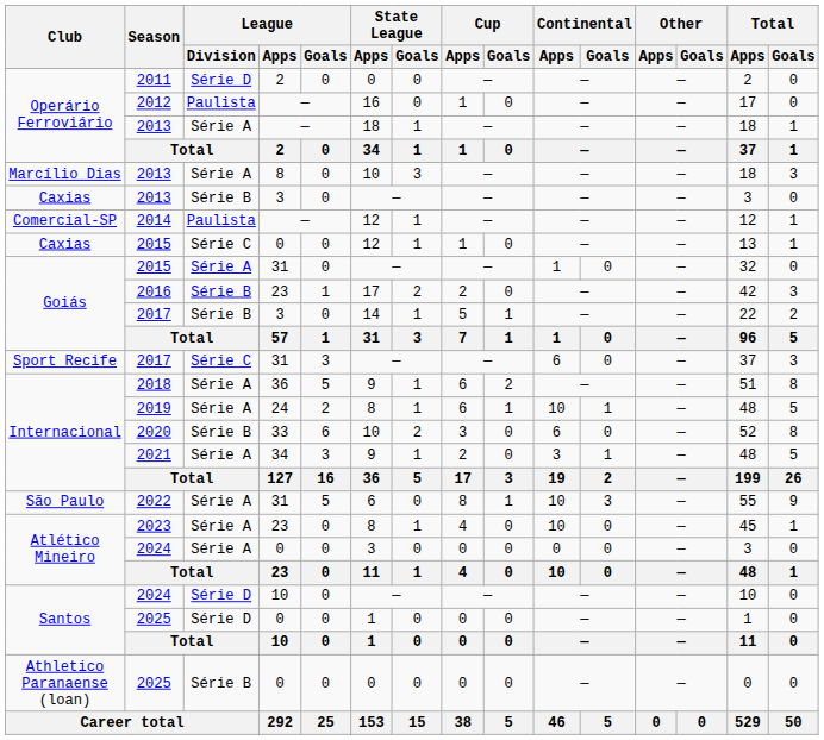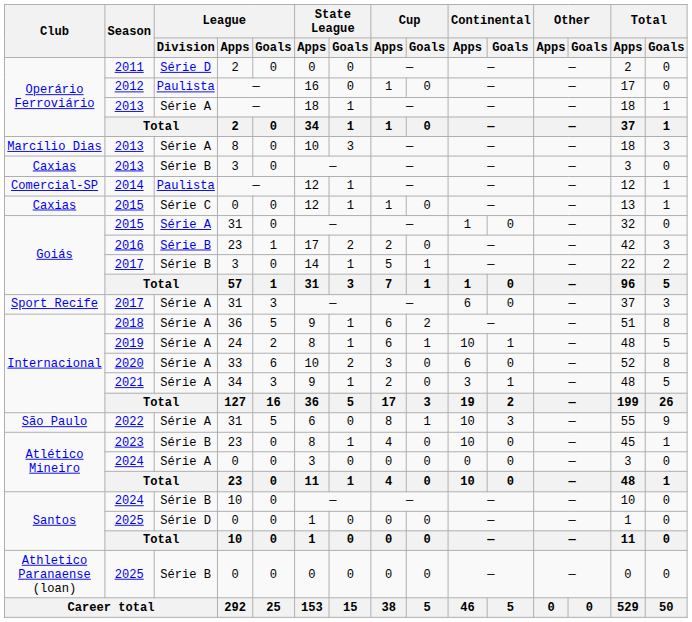 <table class="wikitable" style="text-align: center;">
 <tr>
 <th rowspan="2">Club</th>
 <th rowspan="2">Season</th>
 <th colspan="3">League</th>
 <th colspan="2">State League</th>
 <th colspan="2">Cup</th>
 <th colspan="2">Continental</th>
 <th colspan="2">Other</th>
 <th colspan="2">Total</th>
 </tr>
 <tr>
 <th>Division</th>
 <th>Apps</th>
 <th>Goals</th>
 <th>Apps</th>
 <th>Goals</th>
 <th>Apps</th>
 <th>Goals</th>
 <th>Apps</th>
 <th>Goals</th>
 <th>Apps</th>
 <th>Goals</th>
 <th>Apps</th>
 <th>Goals</th>
 </tr>
 <tr>
 <td rowspan="4"><a href='#'>Operário Ferroviário</a></td>
 <td><a href='#'>2011</a></td>
 <td><a href='#'>Série D</a></td>
 <td>2</td>
 <td>0</td>
 <td>0</td>
 <td>0</td>
 <td colspan="2">—</td>
 <td colspan="2">—</td>
 <td colspan="2">—</td>
 <td>2</td>
 <td>0</td>
 </tr>
 <tr>
 <td><a href='#'>2012</a></td>
 <td><a href='#'>Paulista</a></td>
 <td colspan="2">—</td>
 <td>16</td>
 <td>0</td>
 <td>1</td>
 <td>0</td>
 <td colspan="2">—</td>
 <td colspan="2">—</td>
 <td>17</td>
 <td>0</td>
 </tr>
 <tr>
 <td><a href='#'>2013</a></td>
 <td>Série A</td>
 <td colspan="2">—</td>
 <td>18</td>
 <td>1</td>
 <td colspan="2">—</td>
 <td colspan="2">—</td>
 <td colspan="2">—</td>
 <td>18</td>
 <td>1</td>
 </tr>
 <tr>
 <th colspan="2">Total</th>
 <th>2</th>
 <th>0</th>
 <th>34</th>
 <th>1</th>
 <th>1</th>
 <th>0</th>
 <th colspan="2">—</th>
 <th colspan="2">—</th>
 <th>37</th>
 <th>1</th>
 </tr>
 <tr>
 <td><a href='#'>Marcílio Dias</a></td>
 <td><a href='#'>2013</a></td>
 <td>Série A</td>
 <td>8</td>
 <td>0</td>
 <td>10</td>
 <td>3</td>
 <td colspan="2">—</td>
 <td colspan="2">—</td>
 <td colspan="2">—</td>
 <td>18</td>
 <td>3</td>
 </tr>
 <tr>
 <td><a href='#'>Caxias</a></td>
 <td><a href='#'>2013</a></td>
 <td>Série B</td>
 <td>3</td>
 <td>0</td>
 <td colspan="2">—</td>
 <td colspan="2">—</td>
 <td colspan="2">—</td>
 <td colspan="2">—</td>
 <td>3</td>
 <td>0</td>
 </tr>
 <tr>
 <td><a href='#'>Comercial-SP</a></td>
 <td><a href='#'>2014</a></td>
 <td><a href='#'>Paulista</a></td>
 <td colspan="2">—</td>
 <td>12</td>
 <td>1</td>
 <td colspan="2">—</td>
 <td colspan="2">—</td>
 <td colspan="2">—</td>
 <td>12</td>
 <td>1</td>
 </tr>
 <tr>
 <td><a href='#'>Caxias</a></td>
 <td><a href='#'>2015</a></td>
 <td>Série C</td>
 <td>0</td>
 <td>0</td>
 <td>12</td>
 <td>1</td>
 <td>1</td>
 <td>0</td>
 <td colspan="2">—</td>
 <td colspan="2">—</td>
 <td>13</td>
 <td>1</td>
 </tr>
 <tr>
 <td rowspan="4"><a href='#'>Goiás</a></td>
 <td><a href='#'>2015</a></td>
 <td><a href='#'>Série A</a></td>
 <td>31</td>
 <td>0</td>
 <td colspan="2">—</td>
 <td colspan="2">—</td>
 <td>1</td>
 <td>0</td>
 <td colspan="2">—</td>
 <td>32</td>
 <td>0</td>
 </tr>
 <tr>
 <td><a href='#'>2016</a></td>
 <td><a href='#'>Série B</a></td>
 <td>23</td>
 <td>1</td>
 <td>17</td>
 <td>2</td>
 <td>2</td>
 <td>0</td>
 <td colspan="2">—</td>
 <td colspan="2">—</td>
 <td>42</td>
 <td>3</td>
 </tr>
 <tr>
 <td><a href='#'>2017</a></td>
 <td>Série B</td>
 <td>3</td>
 <td>0</td>
 <td>14</td>
 <td>1</td>
 <td>5</td>
 <td>1</td>
 <td colspan="2">—</td>
 <td colspan="2">—</td>
 <td>22</td>
 <td>2</td>
 </tr>
 <tr>
 <th colspan="2">Total</th>
 <th>57</th>
 <th>1</th>
 <th>31</th>
 <th>3</th>
 <th>7</th>
 <th>1</th>
 <th>1</th>
 <th>0</th>
 <th colspan="2">—</th>
 <th>96</th>
 <th>5</th>
 </tr>
 <tr>
 <td><a href='#'>Sport Recife</a></td>
 <td><a href='#'>2017</a></td>
-<td><a href='#'>Série C</a></td>
+<td>Série A</td>
 <td>31</td>
 <td>3</td>
 <td colspan="2">—</td>
 <td colspan="2">—</td>
 <td>6</td>
 <td>0</td>
 <td colspan="2">—</td>
 <td>37</td>
 <td>3</td>
 </tr>
 <tr>
 <td rowspan="5"><a href='#'>Internacional</a></td>
 <td><a href='#'>2018</a></td>
 <td>Série A</td>
 <td>36</td>
 <td>5</td>
 <td>9</td>
 <td>1</td>
 <td>6</td>
 <td>2</td>
 <td colspan="2">—</td>
 <td colspan="2">—</td>
 <td>51</td>
 <td>8</td>
 </tr>
 <tr>
 <td><a href='#'>2019</a></td>
 <td>Série A</td>
 <td>24</td>
 <td>2</td>
 <td>8</td>
 <td>1</td>
 <td>6</td>
 <td>1</td>
 <td>10</td>
 <td>1</td>
 <td colspan="2">—</td>
 <td>48</td>
 <td>5</td>
 </tr>
 <tr>
 <td><a href='#'>2020</a></td>
-<td>Série B</td>
+<td>Série A</td>
 <td>33</td>
 <td>6</td>
 <td>10</td>
 <td>2</td>
 <td>3</td>
 <td>0</td>
 <td>6</td>
 <td>0</td>
 <td colspan="2">—</td>
 <td>52</td>
 <td>8</td>
 </tr>
 <tr>
 <td><a href='#'>2021</a></td>
 <td>Série A</td>
 <td>34</td>
 <td>3</td>
 <td>9</td>
 <td>1</td>
 <td>2</td>
 <td>0</td>
 <td>3</td>
 <td>1</td>
 <td colspan="2">—</td>
 <td>48</td>
 <td>5</td>
 </tr>
 <tr>
 <th colspan="2">Total</th>
 <th>127</th>
 <th>16</th>
 <th>36</th>
 <th>5</th>
 <th>17</th>
 <th>3</th>
 <th>19</th>
 <th>2</th>
 <th colspan="2">—</th>
 <th>199</th>
 <th>26</th>
 </tr>
 <tr>
 <td><a href='#'>São Paulo</a></td>
 <td><a href='#'>2022</a></td>
 <td>Série A</td>
 <td>31</td>
 <td>5</td>
 <td>6</td>
 <td>0</td>
 <td>8</td>
 <td>1</td>
 <td>10</td>
 <td>3</td>
 <td colspan="2">—</td>
 <td>55</td>
 <td>9</td>
 </tr>
 <tr>
 <td rowspan="3"><a href='#'>Atlético Mineiro</a></td>
 <td><a href='#'>2023</a></td>
-<td>Série A</td>
+<td>Série B</td>
 <td>23</td>
 <td>0</td>
 <td>8</td>
 <td>1</td>
 <td>4</td>
 <td>0</td>
 <td>10</td>
 <td>0</td>
 <td colspan="2">—</td>
 <td>45</td>
 <td>1</td>
 </tr>
 <tr>
 <td><a href='#'>2024</a></td>
 <td>Série A</td>
 <td>0</td>
 <td>0</td>
 <td>3</td>
 <td>0</td>
 <td>0</td>
 <td>0</td>
 <td>0</td>
 <td>0</td>
 <td colspan="2">—</td>
 <td>3</td>
 <td>0</td>
 </tr>
 <tr>
 <th colspan="2">Total</th>
 <th>23</th>
 <th>0</th>
 <th>11</th>
 <th>1</th>
 <th>4</th>
 <th>0</th>
 <th>10</th>
 <th>0</th>
 <th colspan="2">—</th>
 <th>48</th>
 <th>1</th>
 </tr>
 <tr>
 <td rowspan="3"><a href='#'>Santos</a></td>
 <td><a href='#'>2024</a></td>
-<td><a href='#'>Série D</a></td>
+<td>Série B</td>
 <td>10</td>
 <td>0</td>
 <td colspan="2">—</td>
 <td colspan="2">—</td>
 <td colspan="2">—</td>
 <td colspan="2">—</td>
 <td>10</td>
 <td>0</td>
 </tr>
 <tr>
 <td><a href='#'>2025</a></td>
 <td>Série D</td>
 <td>0</td>
 <td>0</td>
 <td>1</td>
 <td>0</td>
 <td>0</td>
 <td>0</td>
 <td colspan="2">—</td>
 <td colspan="2">—</td>
 <td>1</td>
 <td>0</td>
 </tr>
 <tr>
 <th colspan="2">Total</th>
 <th>10</th>
 <th>0</th>
 <th>1</th>
 <th>0</th>
 <th>0</th>
 <th>0</th>
 <th colspan="2">—</th>
 <th colspan="2">—</th>
 <th>11</th>
 <th>0</th>
 </tr>
 <tr>
 <td><a href='#'>Athletico Paranaense</a> (loan)</td>
 <td><a href='#'>2025</a></td>
 <td>Série B</td>
 <td>0</td>
 <td>0</td>
 <td>0</td>
 <td>0</td>
 <td>0</td>
 <td>0</td>
 <td colspan="2">—</td>
 <td colspan="2">—</td>
 <td>0</td>
 <td>0</td>
 </tr>
 <tr>
 <th colspan="3"><strong>Career total</strong></th>
 <th>292</th>
 <th>25</th>
 <th>153</th>
 <th>15</th>
 <th>38</th>
 <th>5</th>
 <th>46</th>
 <th>5</th>
 <th>0</th>
 <th>0</th>
 <th>529</th>
 <th>50</th>
 </tr>
 </table>
